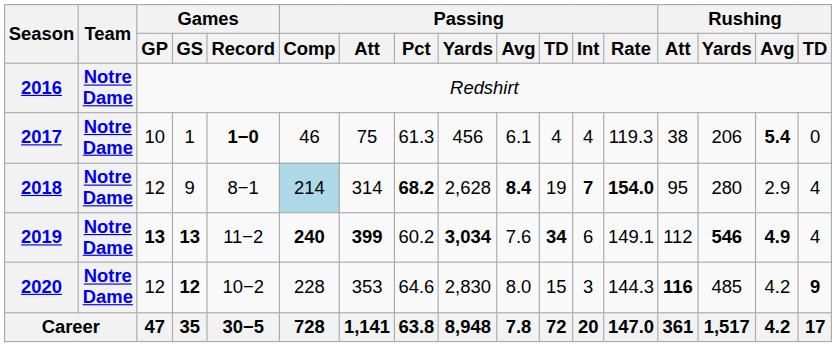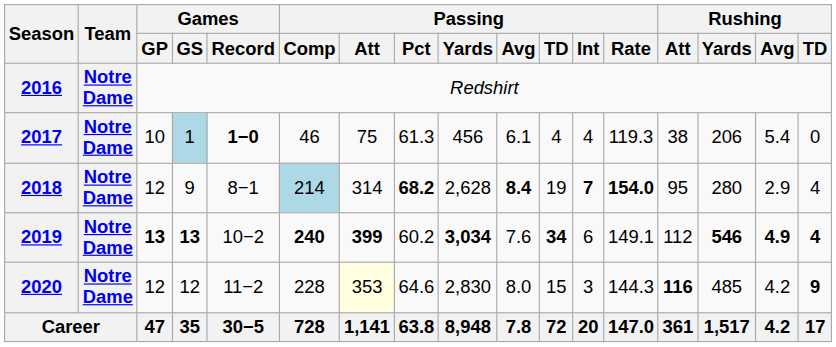 <table class="wikitable" style="text-align:center;">
 <tr>
 <th rowspan="2">Season</th>
 <th rowspan="2">Team</th>
 <th colspan="3">Games</th>
 <th colspan="8">Passing</th>
 <th colspan="5">Rushing</th>
 </tr>
 <tr>
 <th>GP</th>
 <th>GS</th>
 <th>Record</th>
 <th>Comp</th>
 <th>Att</th>
 <th>Pct</th>
 <th>Yards</th>
 <th>Avg</th>
 <th>TD</th>
 <th>Int</th>
 <th>Rate</th>
 <th>Att</th>
 <th>Yards</th>
 <th>Avg</th>
 <th>TD</th>
 </tr>
 <tr>
 <th><a href='#'>2016</a></th>
 <th><a href='#'>Notre Dame</a></th>
 <td colspan="15"><em>Redshirt </em></td>
 </tr>
 <tr>
 <th><a href='#'>2017</a></th>
 <th><a href='#'>Notre Dame</a></th>
 <td>10</td>
-<td>1</td>
+<td style="background: lightblue;">1</td>
 <td><strong>1−0</strong></td>
 <td>46</td>
 <td>75</td>
 <td>61.3</td>
 <td>456</td>
 <td>6.1</td>
 <td>4</td>
 <td>4</td>
 <td>119.3</td>
 <td>38</td>
 <td>206</td>
-<td><strong>5.4</strong></td>
+<td>5.4</td>
 <td>0</td>
 </tr>
 <tr>
 <th><a href='#'>2018</a></th>
 <th><a href='#'>Notre Dame</a></th>
 <td>12</td>
 <td>9</td>
 <td>8−1</td>
 <td style="background: lightblue;">214</td>
 <td>314</td>
 <td><strong>68.2</strong></td>
 <td>2,628</td>
 <td><strong>8.4</strong></td>
 <td>19</td>
 <td><strong>7</strong></td>
 <td><strong>154.0</strong></td>
 <td>95</td>
 <td>280</td>
 <td>2.9</td>
 <td>4</td>
 </tr>
 <tr>
 <th><a href='#'>2019</a></th>
 <th><a href='#'>Notre Dame</a></th>
 <td><strong>13</strong></td>
 <td><strong>13</strong></td>
-<td>11−2</td>
+<td>10−2</td>
 <td><strong>240</strong></td>
 <td><strong>399</strong></td>
 <td>60.2</td>
 <td><strong>3,034</strong></td>
 <td>7.6</td>
 <td><strong>34</strong></td>
 <td>6</td>
 <td>149.1</td>
 <td>112</td>
 <td><strong>546</strong></td>
 <td><strong>4.9</strong></td>
-<td>4</td>
+<td><strong>4</strong></td>
 </tr>
 <tr>
 <th><a href='#'>2020</a></th>
 <th><a href='#'>Notre Dame</a></th>
 <td>12</td>
-<td><strong>12</strong></td>
-<td>10−2</td>
+<td>12</td>
+<td>11−2</td>
 <td>228</td>
-<td>353</td>
+<td style="background: lightyellow;">353</td>
 <td>64.6</td>
 <td>2,830</td>
 <td>8.0</td>
 <td>15</td>
 <td>3</td>
 <td>144.3</td>
 <td><strong>116</strong></td>
 <td>485</td>
 <td>4.2</td>
 <td><strong>9</strong></td>
 </tr>
 <tr>
 <th colspan="2">Career</th>
 <th>47</th>
 <th>35</th>
 <th>30−5</th>
 <th>728</th>
 <th>1,141</th>
 <th>63.8</th>
 <th>8,948</th>
 <th>7.8</th>
 <th>72</th>
 <th>20</th>
 <th>147.0</th>
 <th>361</th>
 <th>1,517</th>
 <th>4.2</th>
 <th>17</th>
 </tr>
 </table>
